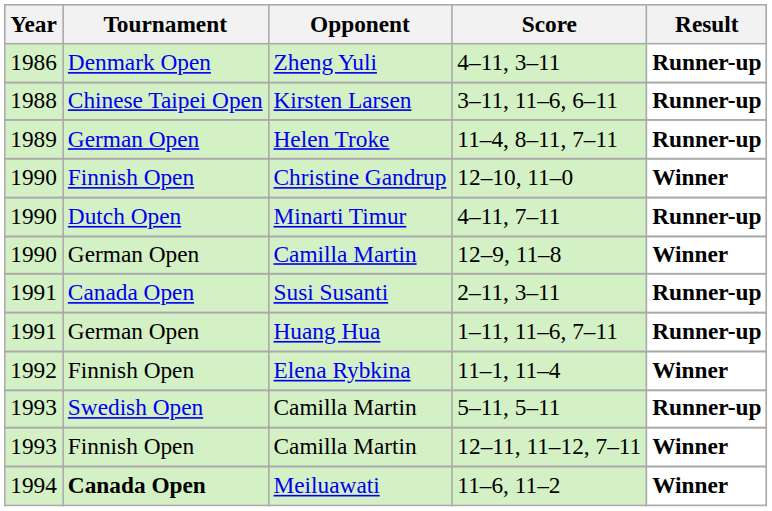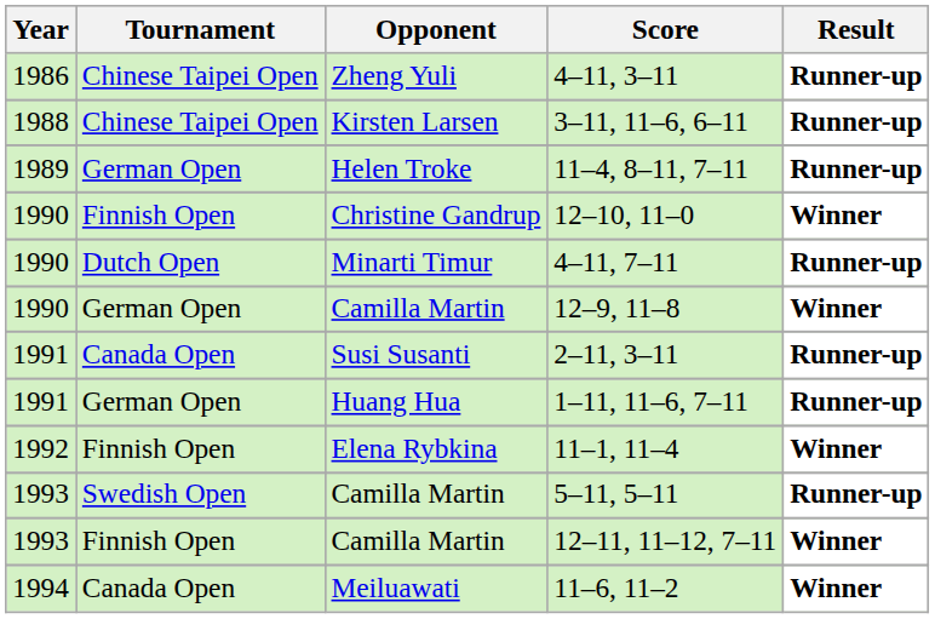 <table class="sortable wikitable" style="font-size: 90%;">
 <tr>
 <th>Year</th>
 <th>Tournament</th>
 <th>Opponent</th>
 <th>Score</th>
 <th>Result</th>
 </tr>
 <tr style="background:#D4F1C5">
 <td align="center">1986</td>
-<td align="left"><a href='#'>Denmark Open</a></td>
+<td align="left"><a href='#'>Chinese Taipei Open</a></td>
 <td align="left"> <a href='#'>Zheng Yuli</a></td>
 <td align="left">4–11, 3–11</td>
 <td style="text-align:left; background:white"> <strong>Runner-up</strong></td>
 </tr>
 <tr>
 </tr>
 <tr style="background:#D4F1C5">
 <td align="center">1988</td>
 <td align="left"><a href='#'>Chinese Taipei Open</a></td>
 <td align="left"> <a href='#'>Kirsten Larsen</a></td>
 <td align="left">3–11, 11–6, 6–11</td>
 <td style="text-align:left; background:white"> <strong>Runner-up</strong></td>
 </tr>
 <tr>
 </tr>
 <tr style="background:#D4F1C5">
 <td align="center">1989</td>
 <td align="left"><a href='#'>German Open</a></td>
 <td align="left"> <a href='#'>Helen Troke</a></td>
 <td align="left">11–4, 8–11, 7–11</td>
 <td style="text-align:left; background:white"> <strong>Runner-up</strong></td>
 </tr>
 <tr>
 </tr>
 <tr style="background:#D4F1C5">
 <td align="center">1990</td>
 <td align="left"><a href='#'>Finnish Open</a></td>
 <td align="left"> <a href='#'>Christine Gandrup</a></td>
 <td align="left">12–10, 11–0</td>
 <td style="text-align:left; background:white"> <strong>Winner</strong></td>
 </tr>
 <tr>
 </tr>
 <tr style="background:#D4F1C5">
 <td align="center">1990</td>
 <td align="left"><a href='#'>Dutch Open</a></td>
 <td align="left"> <a href='#'>Minarti Timur</a></td>
 <td align="left">4–11, 7–11</td>
 <td style="text-align:left; background:white"> <strong>Runner-up</strong></td>
 </tr>
 <tr>
 </tr>
 <tr style="background:#D4F1C5">
 <td align="center">1990</td>
 <td align="left">German Open</td>
 <td align="left"> <a href='#'>Camilla Martin</a></td>
 <td align="left">12–9, 11–8</td>
 <td style="text-align:left; background:white"> <strong>Winner</strong></td>
 </tr>
 <tr>
 </tr>
 <tr style="background:#D4F1C5">
 <td align="center">1991</td>
 <td align="left"><a href='#'>Canada Open</a></td>
 <td align="left"> <a href='#'>Susi Susanti</a></td>
 <td align="left">2–11, 3–11</td>
 <td style="text-align:left; background:white"> <strong>Runner-up</strong></td>
 </tr>
 <tr>
 </tr>
 <tr style="background:#D4F1C5">
 <td align="center">1991</td>
 <td align="left">German Open</td>
 <td align="left"> <a href='#'>Huang Hua</a></td>
 <td align="left">1–11, 11–6, 7–11</td>
 <td style="text-align:left; background:white"> <strong>Runner-up</strong></td>
 </tr>
 <tr>
 </tr>
 <tr style="background:#D4F1C5">
 <td align="center">1992</td>
 <td align="left">Finnish Open</td>
 <td align="left"> <a href='#'>Elena Rybkina</a></td>
 <td align="left">11–1, 11–4</td>
 <td style="text-align:left; background:white"> <strong>Winner</strong></td>
 </tr>
 <tr>
 </tr>
 <tr style="background:#D4F1C5">
 <td align="center">1993</td>
 <td align="left"><a href='#'>Swedish Open</a></td>
 <td align="left"> Camilla Martin</td>
 <td align="left">5–11, 5–11</td>
 <td style="text-align:left; background:white"> <strong>Runner-up</strong></td>
 </tr>
 <tr>
 </tr>
 <tr style="background:#D4F1C5">
 <td align="center">1993</td>
 <td align="left">Finnish Open</td>
 <td align="left"> Camilla Martin</td>
 <td align="left">12–11, 11–12, 7–11</td>
 <td style="text-align:left; background:white"> <strong>Winner</strong></td>
 </tr>
 <tr>
 </tr>
 <tr style="background:#D4F1C5">
 <td align="center">1994</td>
-<td align="left"><strong>Canada Open</strong></td>
+<td align="left">Canada Open</td>
 <td align="left"> <a href='#'>Meiluawati</a></td>
 <td align="left">11–6, 11–2</td>
 <td style="text-align:left; background:white"> <strong>Winner</strong></td>
 </tr>
 </table>
